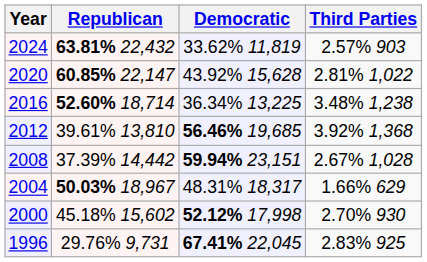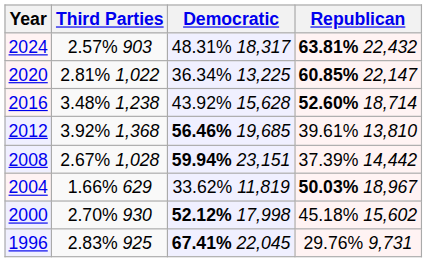 <table class="wikitable" style="float:right; font-size:95%;">
 <tr bgcolor=lightgrey>
 <th>Year</th>
+<th><a href='#'>Third Parties</a></th>
+<th><a href='#'>Democratic</a></th>
 <th><a href='#'>Republican</a></th>
-<th><a href='#'>Democratic</a></th>
-<th><a href='#'>Third Parties</a></th>
 </tr>
 <tr>
 <td align="center" bgcolor="#fff3f3"><a href='#'>2024</a></td>
+<td align="center">2.57% <em>903</em></td>
+<td align="center" bgcolor="#f0f0ff">48.31% <em>18,317</em></td>
 <td align="center" bgcolor="#fff3f3"><strong>63.81%</strong> <em>22,432</em></td>
-<td align="center" bgcolor="#f0f0ff">33.62% <em>11,819</em></td>
-<td align="center">2.57% <em>903</em></td>
 </tr>
 <tr>
 <td align="center" bgcolor="#fff3f3"><a href='#'>2020</a></td>
+<td align="center">2.81% <em>1,022</em></td>
+<td align="center" bgcolor="#f0f0ff">36.34% <em>13,225</em></td>
 <td align="center" bgcolor="#fff3f3"><strong>60.85%</strong> <em>22,147</em></td>
-<td align="center" bgcolor="#f0f0ff">43.92% <em>15,628</em></td>
-<td align="center">2.81% <em>1,022</em></td>
 </tr>
 <tr>
 <td align="center" bgcolor="#fff3f3"><a href='#'>2016</a></td>
+<td align="center">3.48% <em>1,238</em></td>
+<td align="center" bgcolor="#f0f0ff">43.92% <em>15,628</em></td>
 <td align="center" bgcolor="#fff3f3"><strong>52.60%</strong> <em>18,714</em></td>
-<td align="center" bgcolor="#f0f0ff">36.34% <em>13,225</em></td>
-<td align="center">3.48% <em>1,238</em></td>
 </tr>
 <tr>
 <td align="center" bgcolor="#f0f0ff"><a href='#'>2012</a></td>
+<td align="center">3.92% <em>1,368</em></td>
+<td align="center" bgcolor="#f0f0ff"><strong>56.46%</strong> <em>19,685</em></td>
 <td align="center" bgcolor="#fff3f3">39.61% <em>13,810</em></td>
-<td align="center" bgcolor="#f0f0ff"><strong>56.46%</strong> <em>19,685</em></td>
-<td align="center">3.92% <em>1,368</em></td>
 </tr>
 <tr>
 <td align="center" bgcolor="#f0f0ff "><a href='#'>2008</a></td>
+<td align="center">2.67% <em>1,028</em></td>
+<td align="center" bgcolor="#f0f0ff"><strong>59.94%</strong> <em>23,151</em></td>
 <td align="center" bgcolor="#fff3f3">37.39% <em>14,442</em></td>
-<td align="center" bgcolor="#f0f0ff"><strong>59.94%</strong> <em>23,151</em></td>
-<td align="center">2.67% <em>1,028</em></td>
 </tr>
 <tr>
 <td align="center" bgcolor="#fff3f3"><a href='#'>2004</a></td>
+<td align="center">1.66% <em>629</em></td>
+<td align="center" bgcolor="#f0f0ff">33.62% <em>11,819</em></td>
 <td align="center" bgcolor="#fff3f3"><strong>50.03%</strong> <em>18,967</em></td>
-<td align="center" bgcolor="#f0f0ff">48.31% <em>18,317</em></td>
-<td align="center">1.66% <em>629</em></td>
 </tr>
 <tr>
 <td align="center" bgcolor="#f0f0ff "><a href='#'>2000</a></td>
+<td align="center">2.70% <em>930</em></td>
+<td align="center" bgcolor="#f0f0ff"><strong>52.12%</strong> <em>17,998</em></td>
 <td align="center" bgcolor="#fff3f3">45.18% <em>15,602</em></td>
-<td align="center" bgcolor="#f0f0ff"><strong>52.12%</strong> <em>17,998</em></td>
-<td align="center">2.70% <em>930</em></td>
 </tr>
 <tr>
 <td align="center" bgcolor="#f0f0ff "><a href='#'>1996</a></td>
+<td align="center">2.83% <em>925</em></td>
+<td align="center" bgcolor="#f0f0ff"><strong>67.41%</strong> <em>22,045</em></td>
 <td align="center" bgcolor="#fff3f3">29.76% <em>9,731</em></td>
-<td align="center" bgcolor="#f0f0ff"><strong>67.41%</strong> <em>22,045</em></td>
-<td align="center">2.83% <em>925</em></td>
 </tr>
 </table>
